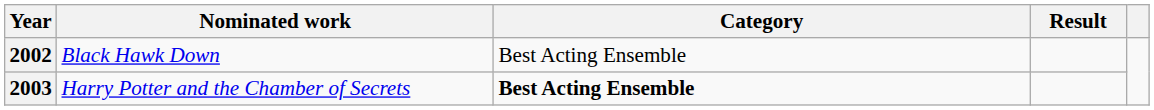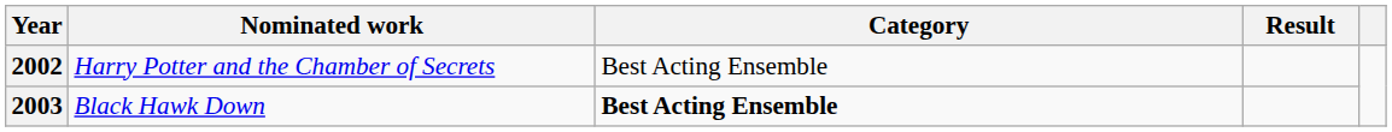 <table class=wikitable>
 <tr>
 <th scope="col" style="width:1em;">Year</th>
 <th scope="col" style="width:30em;">Nominated work</th>
 <th scope="col" style="width:38em;">Category</th>
 <th scope="col" style="width:5em;">Result</th>
 <th scope="col" style="width:1em;"></th>
 </tr>
 <tr>
 <th scope="row">2002</th>
-<td><em><a href='#'>Black Hawk Down</a></em></td>
+<td><em><a href='#'>Harry Potter and the Chamber of Secrets</a></em></td>
 <td>Best Acting Ensemble</td>
 <td></td>
 <td style="text-align:center;" rowspan="2"></td>
 </tr>
 <tr>
 <th scope="row">2003</th>
-<td><em><a href='#'>Harry Potter and the Chamber of Secrets</a></em></td>
+<td><em><a href='#'>Black Hawk Down</a></em></td>
 <td><strong>Best Acting Ensemble</strong></td>
 <td></td>
 </tr>
 </table>
